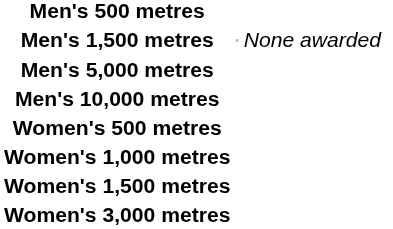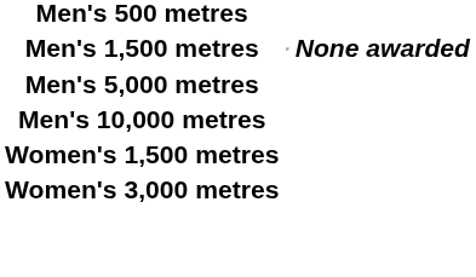 <table>
 <tr>
 <th scope="row">Men's 500 metres<br></th>
 <td></td>
 <td></td>
 <td></td>
 </tr>
 <tr>
 <th scope="row">Men's 1,500 metres<br></th>
 <td><hr></td>
-<td><em>None awarded</em></td>
+<td><strong><em>None awarded</em></strong></td>
 <td></td>
 </tr>
 <tr>
 <th scope="row">Men's 5,000 metres<br></th>
 <td></td>
 <td></td>
 <td></td>
 </tr>
 <tr>
 <th scope="row">Men's 10,000 metres<br></th>
-<td></td>
-<td></td>
-<td></td>
-</tr>
-<tr>
-<th scope="row">Women's 500 metres<br></th>
-<td></td>
-<td></td>
-<td></td>
-</tr>
-<tr>
-<th scope="row">Women's 1,000 metres<br></th>
 <td></td>
 <td></td>
 <td></td>
 </tr>
 <tr>
 <th scope="row">Women's 1,500 metres<br></th>
 <td></td>
 <td></td>
 <td></td>
 </tr>
 <tr>
 <th scope="row">Women's 3,000 metres<br></th>
 <td></td>
 <td></td>
 <td></td>
 </tr>
 </table>
